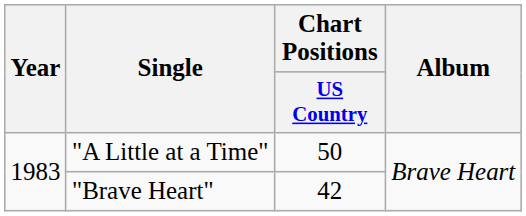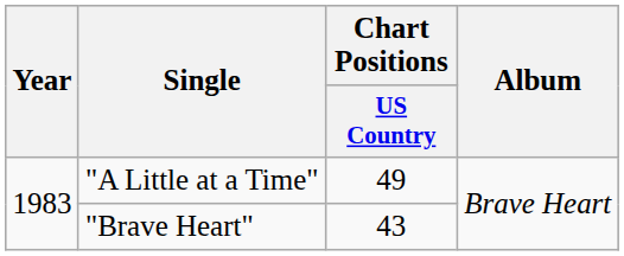 <table class="wikitable" style="text-align:left;">
 <tr>
 <th rowspan="2">Year</th>
 <th rowspan="2">Single</th>
 <th colspan="1">Chart Positions</th>
 <th rowspan="2">Album</th>
 </tr>
 <tr style="font-size:smaller;">
 <th width="65"><a href='#'>US Country</a></th>
 </tr>
 <tr>
 <td rowspan="2">1983</td>
 <td>"A Little at a Time"</td>
-<td align="center">50</td>
+<td align="center">49</td>
 <td rowspan="2"><em>Brave Heart</em></td>
 </tr>
 <tr>
 <td>"Brave Heart"</td>
-<td align="center">42</td>
+<td align="center">43</td>
 </tr>
 </table>
